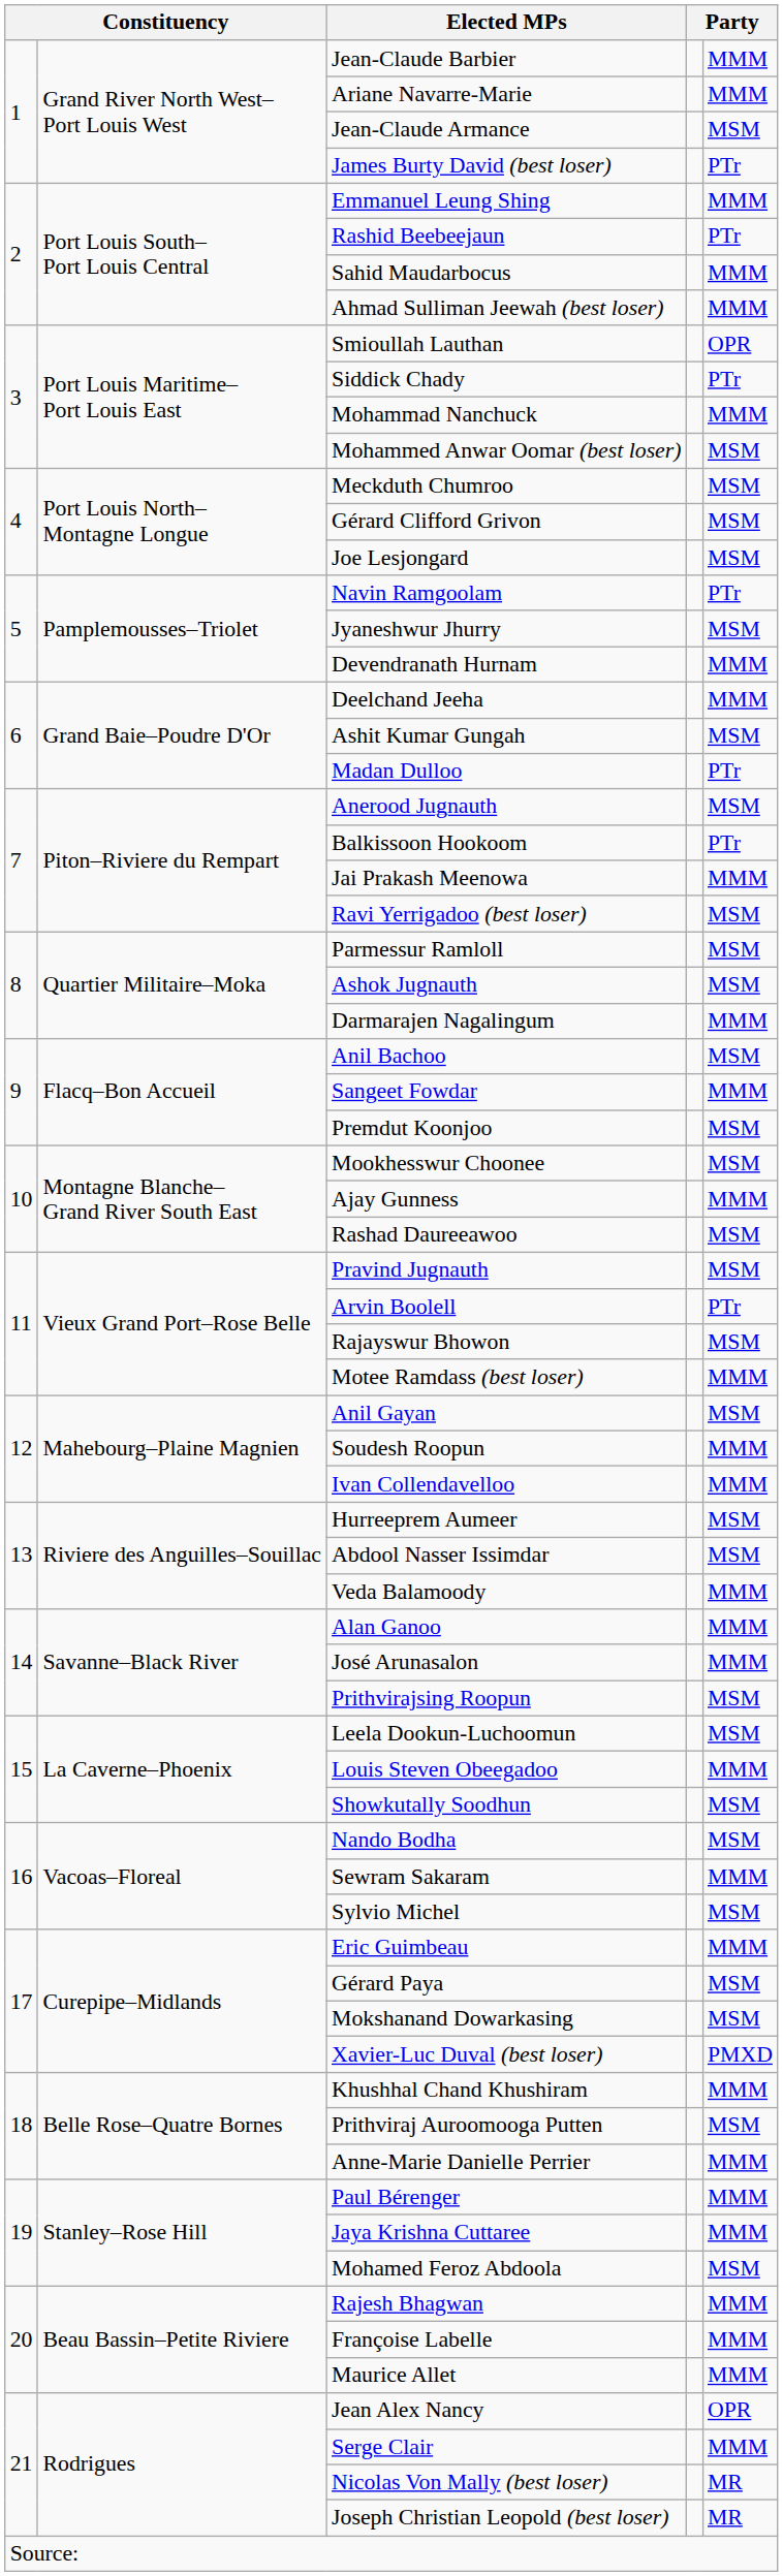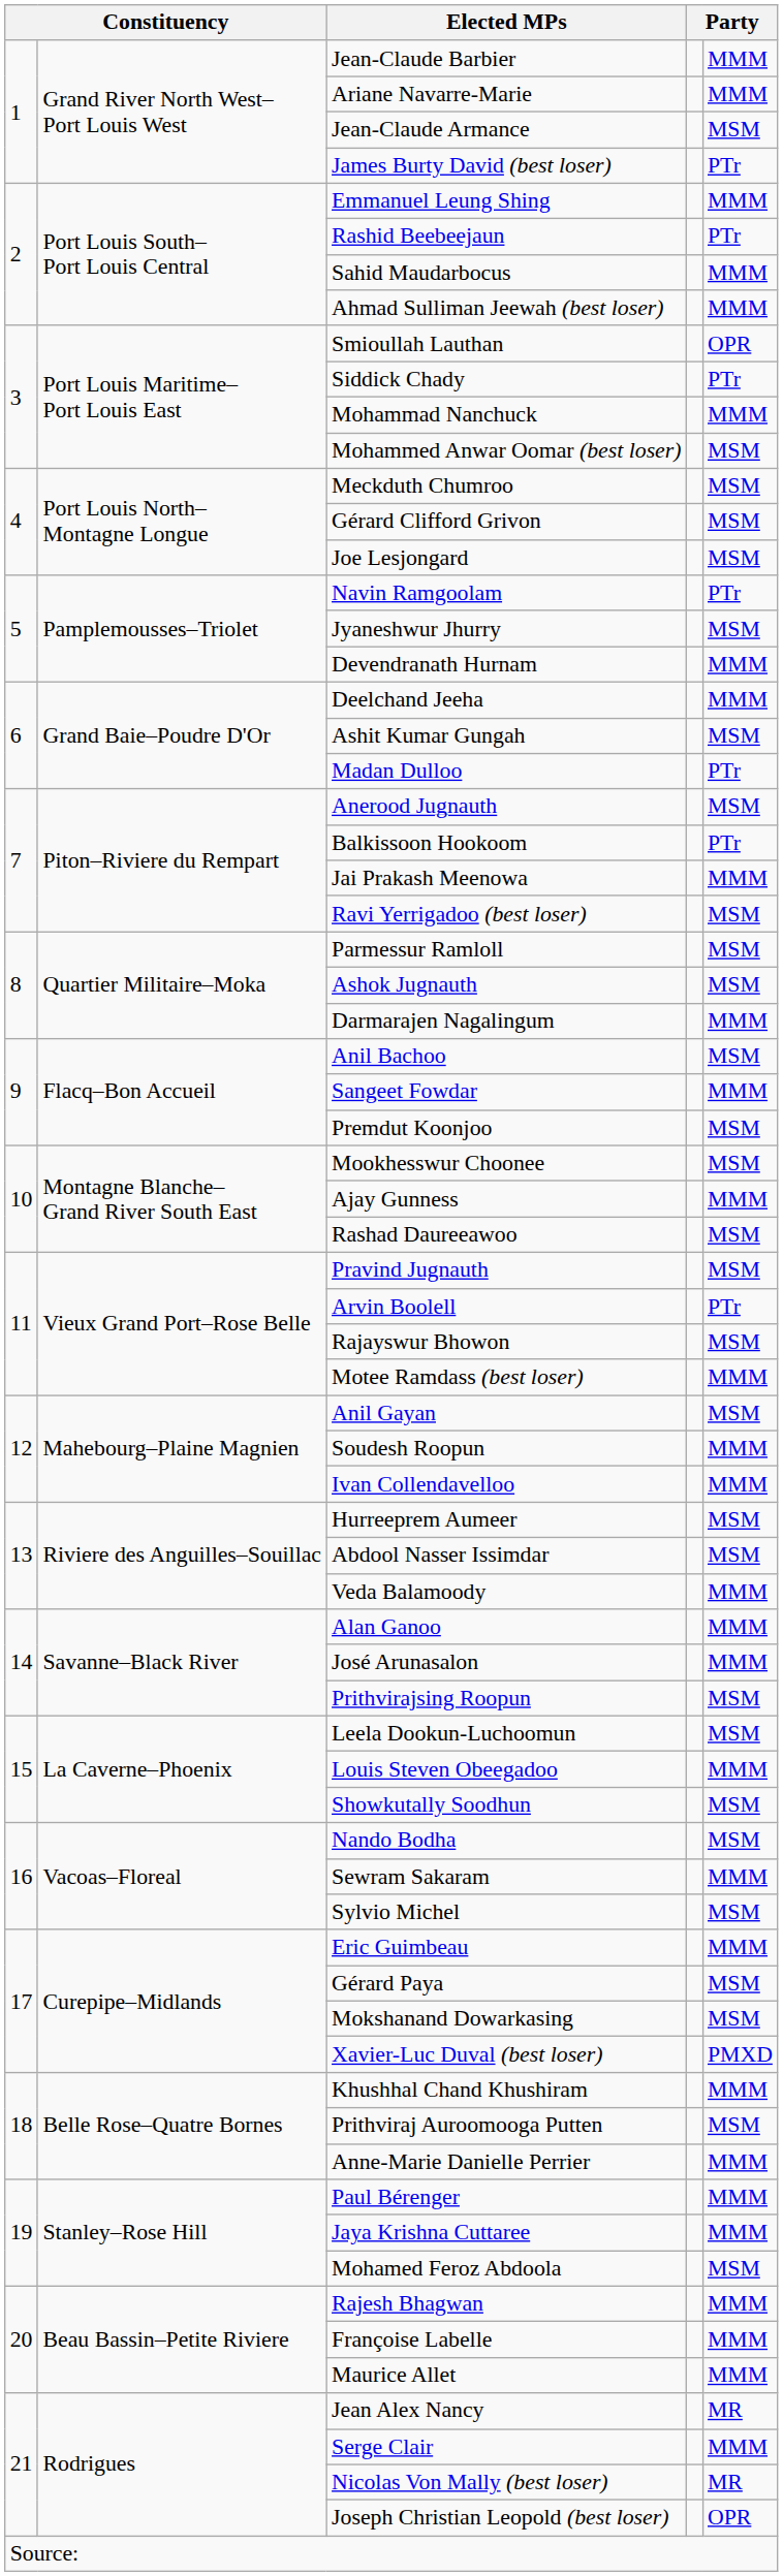 <table class="wikitable sortable">
 <tr>
 <th colspan=2 class=unsortable>Constituency</th>
 <th class=unsortable>Elected MPs</th>
 <th colspan=2>Party</th>
 </tr>
 <tr>
 <td rowspan=4>1</td>
 <td rowspan=4>Grand River North West–<br>Port Louis West</td>
 <td>Jean-Claude Barbier</td>
 <td bgcolor=> </td>
 <td><a href='#'>MMM</a></td>
 </tr>
 <tr>
 <td>Ariane Navarre-Marie</td>
 <td bgcolor=> </td>
 <td><a href='#'>MMM</a></td>
 </tr>
 <tr>
 <td>Jean-Claude Armance</td>
 <td bgcolor=> </td>
 <td><a href='#'>MSM</a></td>
 </tr>
 <tr>
 <td><a href='#'>James Burty David</a> <em>(best loser)</em></td>
 <td bgcolor=> </td>
 <td><a href='#'>PTr</a></td>
 </tr>
 <tr>
 <td rowspan=4>2</td>
 <td rowspan=4>Port Louis South–<br>Port Louis Central</td>
 <td><a href='#'>Emmanuel Leung Shing</a></td>
 <td bgcolor=> </td>
 <td><a href='#'>MMM</a></td>
 </tr>
 <tr>
 <td><a href='#'>Rashid Beebeejaun</a></td>
 <td bgcolor=> </td>
 <td><a href='#'>PTr</a></td>
 </tr>
 <tr>
 <td>Sahid Maudarbocus</td>
 <td bgcolor=> </td>
 <td><a href='#'>MMM</a></td>
 </tr>
 <tr>
 <td>Ahmad Sulliman Jeewah <em>(best loser)</em></td>
 <td bgcolor=> </td>
 <td><a href='#'>MMM</a></td>
 </tr>
 <tr>
 <td rowspan=4>3</td>
 <td rowspan=4>Port Louis Maritime–<br>Port Louis East</td>
 <td>Smioullah Lauthan</td>
 <td bgcolor=> </td>
 <td><a href='#'>OPR</a></td>
 </tr>
 <tr>
 <td>Siddick Chady</td>
 <td bgcolor=> </td>
 <td><a href='#'>PTr</a></td>
 </tr>
 <tr>
 <td>Mohammad Nanchuck</td>
 <td bgcolor=> </td>
 <td><a href='#'>MMM</a></td>
 </tr>
 <tr>
 <td>Mohammed Anwar Oomar <em>(best loser)</em></td>
 <td bgcolor=> </td>
 <td><a href='#'>MSM</a></td>
 </tr>
 <tr>
 <td rowspan=3>4</td>
 <td rowspan=3>Port Louis North–<br>Montagne Longue</td>
 <td>Meckduth Chumroo</td>
 <td bgcolor=> </td>
 <td><a href='#'>MSM</a></td>
 </tr>
 <tr>
 <td>Gérard Clifford Grivon</td>
 <td bgcolor=> </td>
 <td><a href='#'>MSM</a></td>
 </tr>
 <tr>
 <td>Joe Lesjongard</td>
 <td bgcolor=> </td>
 <td><a href='#'>MSM</a></td>
 </tr>
 <tr>
 <td rowspan=3>5</td>
 <td rowspan=3>Pamplemousses–Triolet</td>
 <td><a href='#'>Navin Ramgoolam</a></td>
 <td bgcolor=> </td>
 <td><a href='#'>PTr</a></td>
 </tr>
 <tr>
 <td>Jyaneshwur Jhurry</td>
 <td bgcolor=> </td>
 <td><a href='#'>MSM</a></td>
 </tr>
 <tr>
 <td>Devendranath Hurnam</td>
 <td bgcolor=> </td>
 <td><a href='#'>MMM</a></td>
 </tr>
 <tr>
 <td rowspan=3>6</td>
 <td rowspan=3>Grand Baie–Poudre D'Or</td>
 <td>Deelchand Jeeha</td>
 <td bgcolor=> </td>
 <td><a href='#'>MMM</a></td>
 </tr>
 <tr>
 <td>Ashit Kumar Gungah</td>
 <td bgcolor=> </td>
 <td><a href='#'>MSM</a></td>
 </tr>
 <tr>
 <td><a href='#'>Madan Dulloo</a></td>
 <td bgcolor=> </td>
 <td><a href='#'>PTr</a></td>
 </tr>
 <tr>
 <td rowspan=4>7</td>
 <td rowspan=4>Piton–Riviere du Rempart</td>
 <td><a href='#'>Anerood Jugnauth</a></td>
 <td bgcolor=> </td>
 <td><a href='#'>MSM</a></td>
 </tr>
 <tr>
 <td>Balkissoon Hookoom</td>
 <td bgcolor=> </td>
 <td><a href='#'>PTr</a></td>
 </tr>
 <tr>
 <td>Jai Prakash Meenowa</td>
 <td bgcolor=> </td>
 <td><a href='#'>MMM</a></td>
 </tr>
 <tr>
 <td><a href='#'>Ravi Yerrigadoo</a> <em>(best loser)</em></td>
 <td bgcolor=> </td>
 <td><a href='#'>MSM</a></td>
 </tr>
 <tr>
 <td rowspan=3>8</td>
 <td rowspan=3>Quartier Militaire–Moka</td>
 <td>Parmessur Ramloll</td>
 <td bgcolor=> </td>
 <td><a href='#'>MSM</a></td>
 </tr>
 <tr>
 <td><a href='#'>Ashok Jugnauth</a></td>
 <td bgcolor=> </td>
 <td><a href='#'>MSM</a></td>
 </tr>
 <tr>
 <td>Darmarajen Nagalingum</td>
 <td bgcolor=> </td>
 <td><a href='#'>MMM</a></td>
 </tr>
 <tr>
 <td rowspan=3>9</td>
 <td rowspan=3>Flacq–Bon Accueil</td>
 <td><a href='#'>Anil Bachoo</a></td>
 <td bgcolor=> </td>
 <td><a href='#'>MSM</a></td>
 </tr>
 <tr>
 <td><a href='#'>Sangeet Fowdar</a></td>
 <td bgcolor=> </td>
 <td><a href='#'>MMM</a></td>
 </tr>
 <tr>
 <td>Premdut Koonjoo</td>
 <td bgcolor=> </td>
 <td><a href='#'>MSM</a></td>
 </tr>
 <tr>
 <td rowspan=3>10</td>
 <td rowspan=3>Montagne Blanche–<br>Grand River South East</td>
 <td>Mookhesswur Choonee</td>
 <td bgcolor=> </td>
 <td><a href='#'>MSM</a></td>
 </tr>
 <tr>
 <td>Ajay Gunness</td>
 <td bgcolor=> </td>
 <td><a href='#'>MMM</a></td>
 </tr>
 <tr>
 <td>Rashad Daureeawoo</td>
 <td bgcolor=> </td>
 <td><a href='#'>MSM</a></td>
 </tr>
 <tr>
 <td rowspan=4>11</td>
 <td rowspan=4>Vieux Grand Port–Rose Belle</td>
 <td><a href='#'>Pravind Jugnauth</a></td>
 <td bgcolor=> </td>
 <td><a href='#'>MSM</a></td>
 </tr>
 <tr>
 <td><a href='#'>Arvin Boolell</a></td>
 <td bgcolor=> </td>
 <td><a href='#'>PTr</a></td>
 </tr>
 <tr>
 <td>Rajayswur Bhowon</td>
 <td bgcolor=> </td>
 <td><a href='#'>MSM</a></td>
 </tr>
 <tr>
 <td>Motee Ramdass <em>(best loser)</em></td>
 <td bgcolor=> </td>
 <td><a href='#'>MMM</a></td>
 </tr>
 <tr>
 <td rowspan=3>12</td>
 <td rowspan=3>Mahebourg–Plaine Magnien</td>
 <td><a href='#'>Anil Gayan</a></td>
 <td bgcolor=> </td>
 <td><a href='#'>MSM</a></td>
 </tr>
 <tr>
 <td>Soudesh Roopun</td>
 <td bgcolor=> </td>
 <td><a href='#'>MMM</a></td>
 </tr>
 <tr>
 <td><a href='#'>Ivan Collendavelloo</a></td>
 <td bgcolor=> </td>
 <td><a href='#'>MMM</a></td>
 </tr>
 <tr>
 <td rowspan=3>13</td>
 <td rowspan=3>Riviere des Anguilles–Souillac</td>
 <td>Hurreeprem Aumeer</td>
 <td bgcolor=> </td>
 <td><a href='#'>MSM</a></td>
 </tr>
 <tr>
 <td>Abdool Nasser Issimdar</td>
 <td bgcolor=> </td>
 <td><a href='#'>MSM</a></td>
 </tr>
 <tr>
 <td>Veda Balamoody</td>
 <td bgcolor=> </td>
 <td><a href='#'>MMM</a></td>
 </tr>
 <tr>
 <td rowspan=3>14</td>
 <td rowspan=3>Savanne–Black River</td>
 <td><a href='#'>Alan Ganoo</a></td>
 <td bgcolor=> </td>
 <td><a href='#'>MMM</a></td>
 </tr>
 <tr>
 <td>José Arunasalon</td>
 <td bgcolor=> </td>
 <td><a href='#'>MMM</a></td>
 </tr>
 <tr>
 <td><a href='#'>Prithvirajsing Roopun</a></td>
 <td bgcolor=> </td>
 <td><a href='#'>MSM</a></td>
 </tr>
 <tr>
 <td rowspan=3>15</td>
 <td rowspan=3>La Caverne–Phoenix</td>
 <td>Leela Dookun-Luchoomun</td>
 <td bgcolor=> </td>
 <td><a href='#'>MSM</a></td>
 </tr>
 <tr>
 <td><a href='#'>Louis Steven Obeegadoo</a></td>
 <td bgcolor=> </td>
 <td><a href='#'>MMM</a></td>
 </tr>
 <tr>
 <td><a href='#'>Showkutally Soodhun</a></td>
 <td bgcolor=> </td>
 <td><a href='#'>MSM</a></td>
 </tr>
 <tr>
 <td rowspan=3>16</td>
 <td rowspan=3>Vacoas–Floreal</td>
 <td><a href='#'>Nando Bodha</a></td>
 <td bgcolor=> </td>
 <td><a href='#'>MSM</a></td>
 </tr>
 <tr>
 <td>Sewram Sakaram</td>
 <td bgcolor=> </td>
 <td><a href='#'>MMM</a></td>
 </tr>
 <tr>
 <td>Sylvio Michel</td>
 <td bgcolor=> </td>
 <td><a href='#'>MSM</a></td>
 </tr>
 <tr>
 <td rowspan=4>17</td>
 <td rowspan=4>Curepipe–Midlands</td>
 <td><a href='#'>Eric Guimbeau</a></td>
 <td bgcolor=> </td>
 <td><a href='#'>MMM</a></td>
 </tr>
 <tr>
 <td>Gérard Paya</td>
 <td bgcolor=> </td>
 <td><a href='#'>MSM</a></td>
 </tr>
 <tr>
 <td>Mokshanand Dowarkasing</td>
 <td bgcolor=> </td>
 <td><a href='#'>MSM</a></td>
 </tr>
 <tr>
 <td><a href='#'>Xavier-Luc Duval</a> <em>(best loser)</em></td>
 <td bgcolor=> </td>
 <td><a href='#'>PMXD</a></td>
 </tr>
 <tr>
 <td rowspan=3>18</td>
 <td rowspan=3>Belle Rose–Quatre Bornes</td>
 <td>Khushhal Chand Khushiram</td>
 <td bgcolor=> </td>
 <td><a href='#'>MMM</a></td>
 </tr>
 <tr>
 <td>Prithviraj Auroomooga Putten</td>
 <td bgcolor=> </td>
 <td><a href='#'>MSM</a></td>
 </tr>
 <tr>
 <td>Anne-Marie Danielle Perrier</td>
 <td bgcolor=> </td>
 <td><a href='#'>MMM</a></td>
 </tr>
 <tr>
 <td rowspan=3>19</td>
 <td rowspan=3>Stanley–Rose Hill</td>
 <td><a href='#'>Paul Bérenger</a></td>
 <td bgcolor=> </td>
 <td><a href='#'>MMM</a></td>
 </tr>
 <tr>
 <td><a href='#'>Jaya Krishna Cuttaree</a></td>
 <td bgcolor=> </td>
 <td><a href='#'>MMM</a></td>
 </tr>
 <tr>
 <td>Mohamed Feroz Abdoola</td>
 <td bgcolor=> </td>
 <td><a href='#'>MSM</a></td>
 </tr>
 <tr>
 <td rowspan=3>20</td>
 <td rowspan=3>Beau Bassin–Petite Riviere</td>
 <td><a href='#'>Rajesh Bhagwan</a></td>
 <td bgcolor=> </td>
 <td><a href='#'>MMM</a></td>
 </tr>
 <tr>
 <td>Françoise Labelle</td>
 <td bgcolor=> </td>
 <td><a href='#'>MMM</a></td>
 </tr>
 <tr>
 <td>Maurice Allet</td>
 <td bgcolor=> </td>
 <td><a href='#'>MMM</a></td>
 </tr>
 <tr>
 <td rowspan=4>21</td>
 <td rowspan=4>Rodrigues</td>
 <td>Jean Alex Nancy</td>
 <td bgcolor=> </td>
-<td><a href='#'>OPR</a></td>
+<td><a href='#'>MR</a></td>
 </tr>
 <tr>
 <td><a href='#'>Serge Clair</a></td>
 <td bgcolor=> </td>
 <td><a href='#'>MMM</a></td>
 </tr>
 <tr>
 <td><a href='#'>Nicolas Von Mally</a> <em>(best loser)</em></td>
 <td bgcolor=> </td>
 <td><a href='#'>MR</a></td>
 </tr>
 <tr>
 <td>Joseph Christian Leopold <em>(best loser)</em></td>
 <td bgcolor=> </td>
-<td><a href='#'>MR</a></td>
+<td><a href='#'>OPR</a></td>
 </tr>
 <tr>
 <td colspan=5>Source: </td>
 </tr>
 </table>
